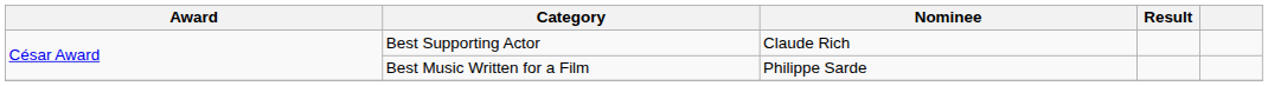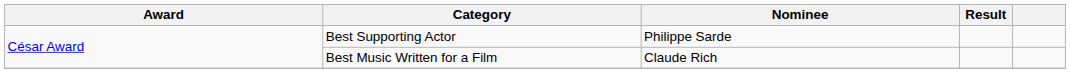 <table class="wikitable sortable" style="width:100%;">
 <tr>
 <th style="width:30%;">Award</th>
 <th style="width:30%;">Category</th>
 <th style="width:30%;">Nominee</th>
 <th style="width:5%;">Result</th>
 <th width="5%" class="unsortable"></th>
 </tr>
 <tr>
 <td rowspan="2"><a href='#'>César Award</a></td>
 <td>Best Supporting Actor</td>
-<td>Claude Rich</td>
+<td>Philippe Sarde</td>
 <td></td>
 <td></td>
 </tr>
 <tr>
 <td>Best Music Written for a Film</td>
-<td>Philippe Sarde</td>
+<td>Claude Rich</td>
 <td></td>
 <td></td>
 </tr>
 <tr>
 </tr>
 </table>
